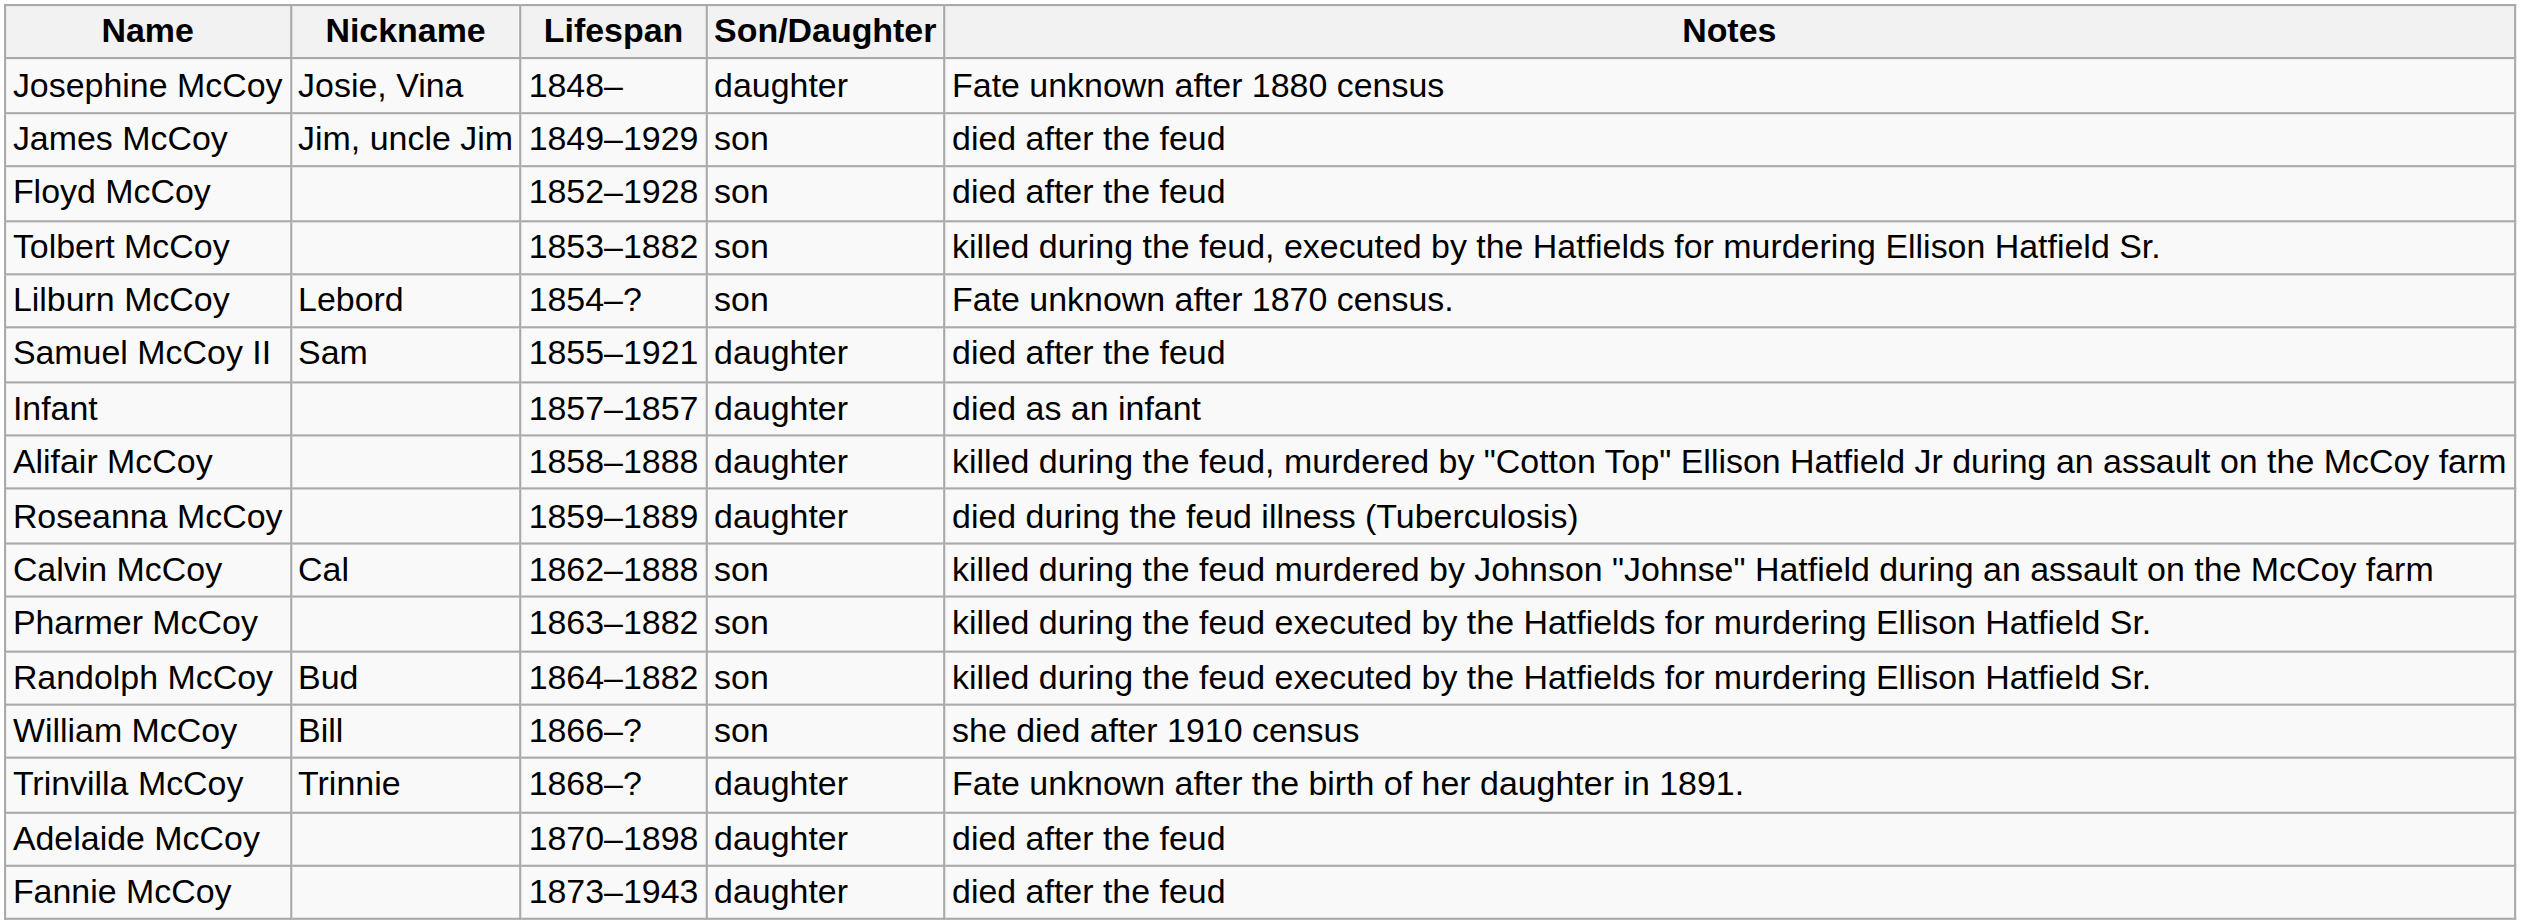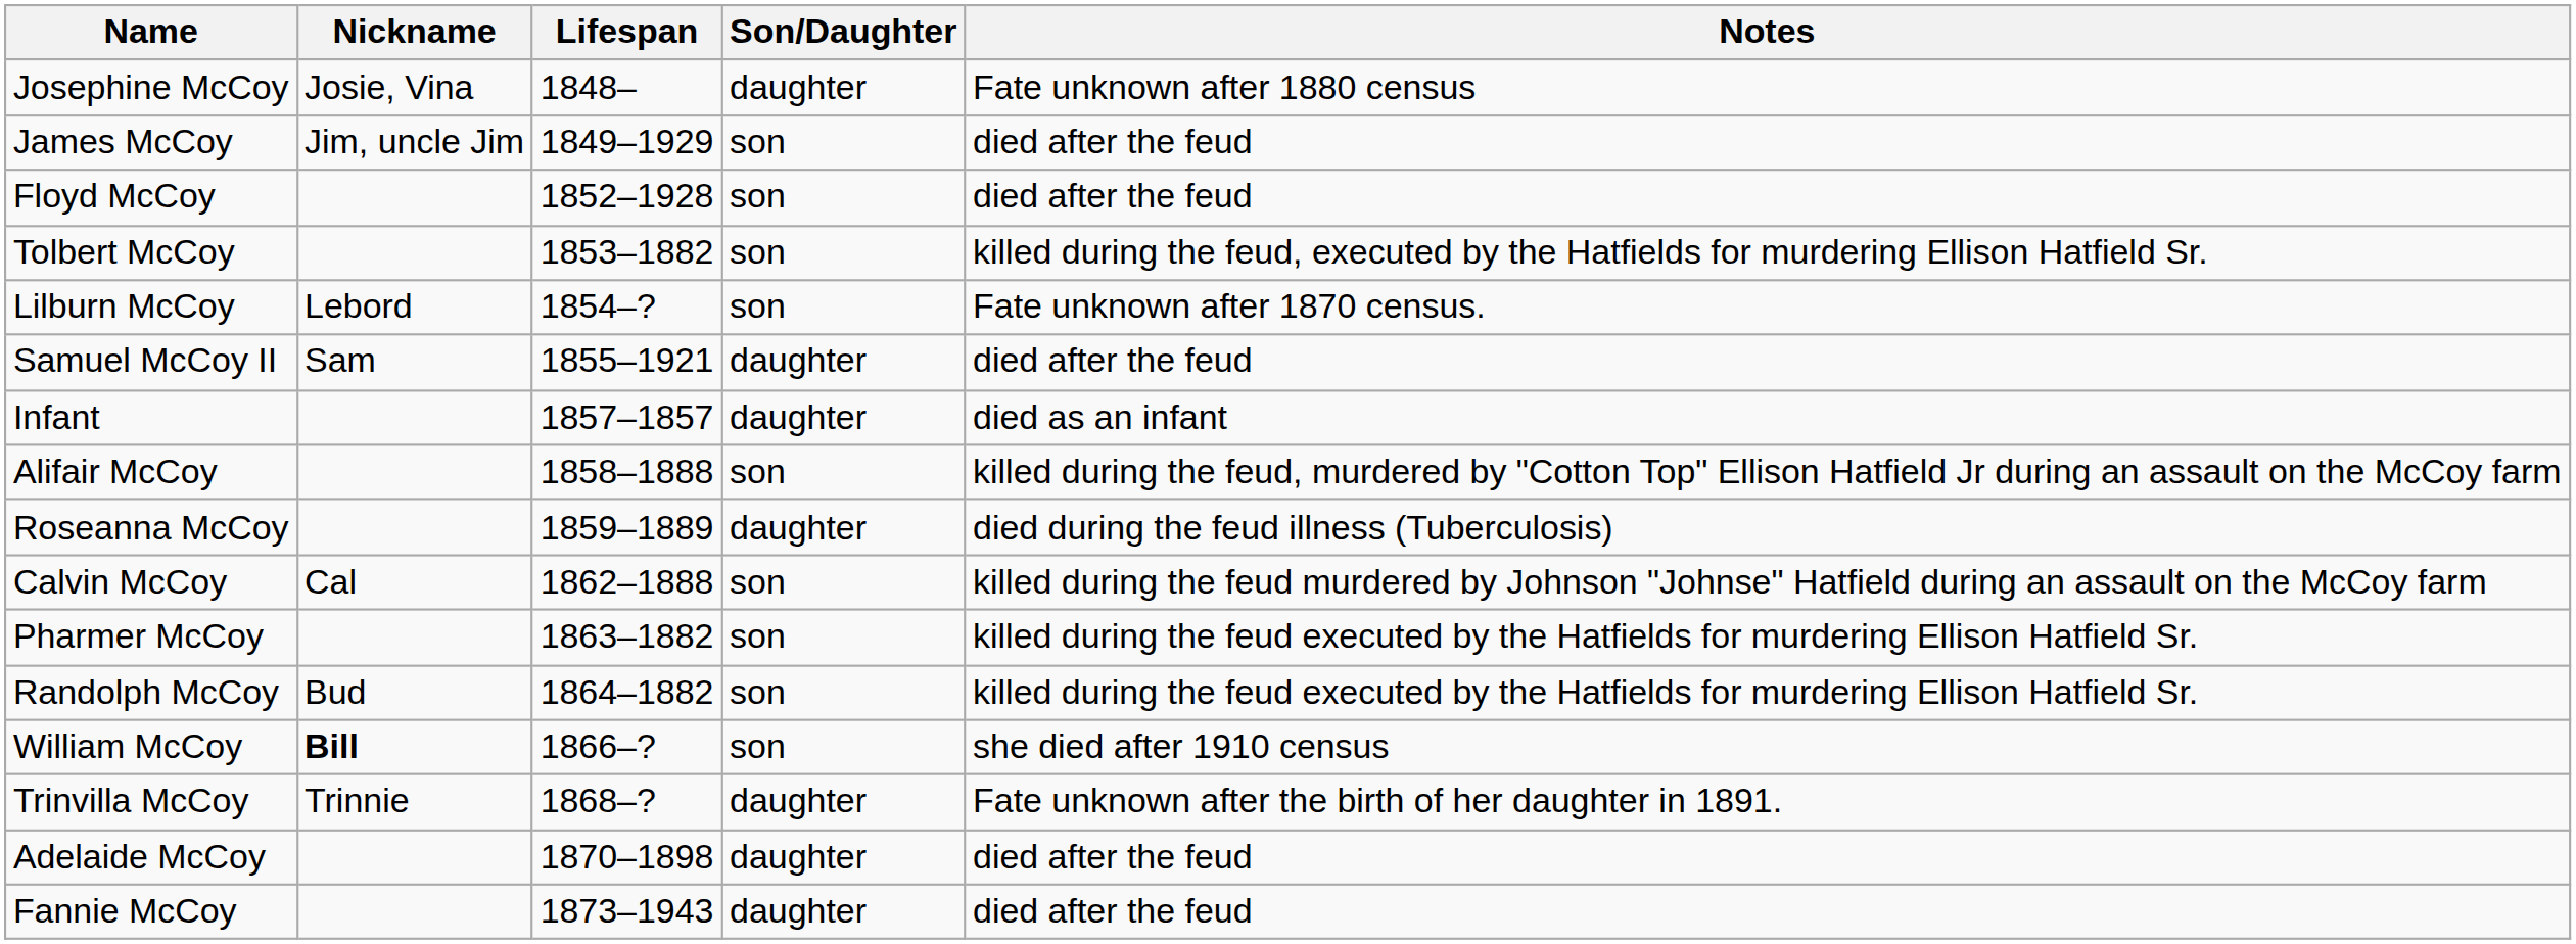 <table class="wikitable">
 <tr>
 <th>Name</th>
 <th>Nickname</th>
 <th>Lifespan</th>
 <th>Son/Daughter</th>
 <th>Notes</th>
 </tr>
 <tr>
 <td>Josephine McCoy</td>
 <td>Josie, Vina</td>
 <td>1848–</td>
 <td>daughter</td>
 <td>Fate unknown after 1880 census</td>
 </tr>
 <tr>
 <td>James McCoy</td>
 <td>Jim, uncle Jim</td>
 <td>1849–1929</td>
 <td>son</td>
 <td>died after the feud</td>
 </tr>
 <tr>
 <td>Floyd McCoy</td>
 <td></td>
 <td>1852–1928</td>
 <td>son</td>
 <td>died after the feud</td>
 </tr>
 <tr>
 <td>Tolbert McCoy</td>
 <td></td>
 <td>1853–1882</td>
 <td>son</td>
 <td>killed during the feud, executed by the Hatfields for murdering Ellison Hatfield Sr.</td>
 </tr>
 <tr>
 <td>Lilburn McCoy</td>
 <td>Lebord</td>
 <td>1854–?</td>
 <td>son</td>
 <td>Fate unknown after 1870 census.</td>
 </tr>
 <tr>
 <td>Samuel McCoy II</td>
 <td>Sam</td>
 <td>1855–1921</td>
 <td>daughter</td>
 <td>died after the feud</td>
 </tr>
 <tr>
 <td>Infant</td>
 <td></td>
 <td>1857–1857</td>
 <td>daughter</td>
 <td>died as an infant</td>
 </tr>
 <tr>
 <td>Alifair McCoy</td>
 <td></td>
 <td>1858–1888</td>
-<td>daughter</td>
+<td>son</td>
 <td>killed during the feud, murdered by "Cotton Top" Ellison Hatfield Jr during an assault on the McCoy farm</td>
 </tr>
 <tr>
 <td>Roseanna McCoy</td>
 <td></td>
 <td>1859–1889</td>
 <td>daughter</td>
 <td>died during the feud illness (Tuberculosis)</td>
 </tr>
 <tr>
 <td>Calvin McCoy</td>
 <td>Cal</td>
 <td>1862–1888</td>
 <td>son</td>
 <td>killed during the feud murdered by Johnson "Johnse" Hatfield during an assault on the McCoy farm</td>
 </tr>
 <tr>
 <td>Pharmer McCoy</td>
 <td></td>
 <td>1863–1882</td>
 <td>son</td>
 <td>killed during the feud executed by the Hatfields for murdering Ellison Hatfield Sr.</td>
 </tr>
 <tr>
 <td>Randolph McCoy</td>
 <td>Bud</td>
 <td>1864–1882</td>
 <td>son</td>
 <td>killed during the feud executed by the Hatfields for murdering Ellison Hatfield Sr.</td>
 </tr>
 <tr>
 <td>William McCoy</td>
-<td>Bill</td>
+<td><strong>Bill</strong></td>
 <td>1866–?</td>
 <td>son</td>
 <td>she died after 1910 census</td>
 </tr>
 <tr>
 <td>Trinvilla McCoy</td>
 <td>Trinnie</td>
 <td>1868–?</td>
 <td>daughter</td>
 <td>Fate unknown after the birth of her daughter in 1891.</td>
 </tr>
 <tr>
 <td>Adelaide McCoy</td>
 <td></td>
 <td>1870–1898</td>
 <td>daughter</td>
 <td>died after the feud</td>
 </tr>
 <tr>
 <td>Fannie McCoy</td>
 <td></td>
 <td>1873–1943</td>
 <td>daughter</td>
 <td>died after the feud</td>
 </tr>
 </table>
